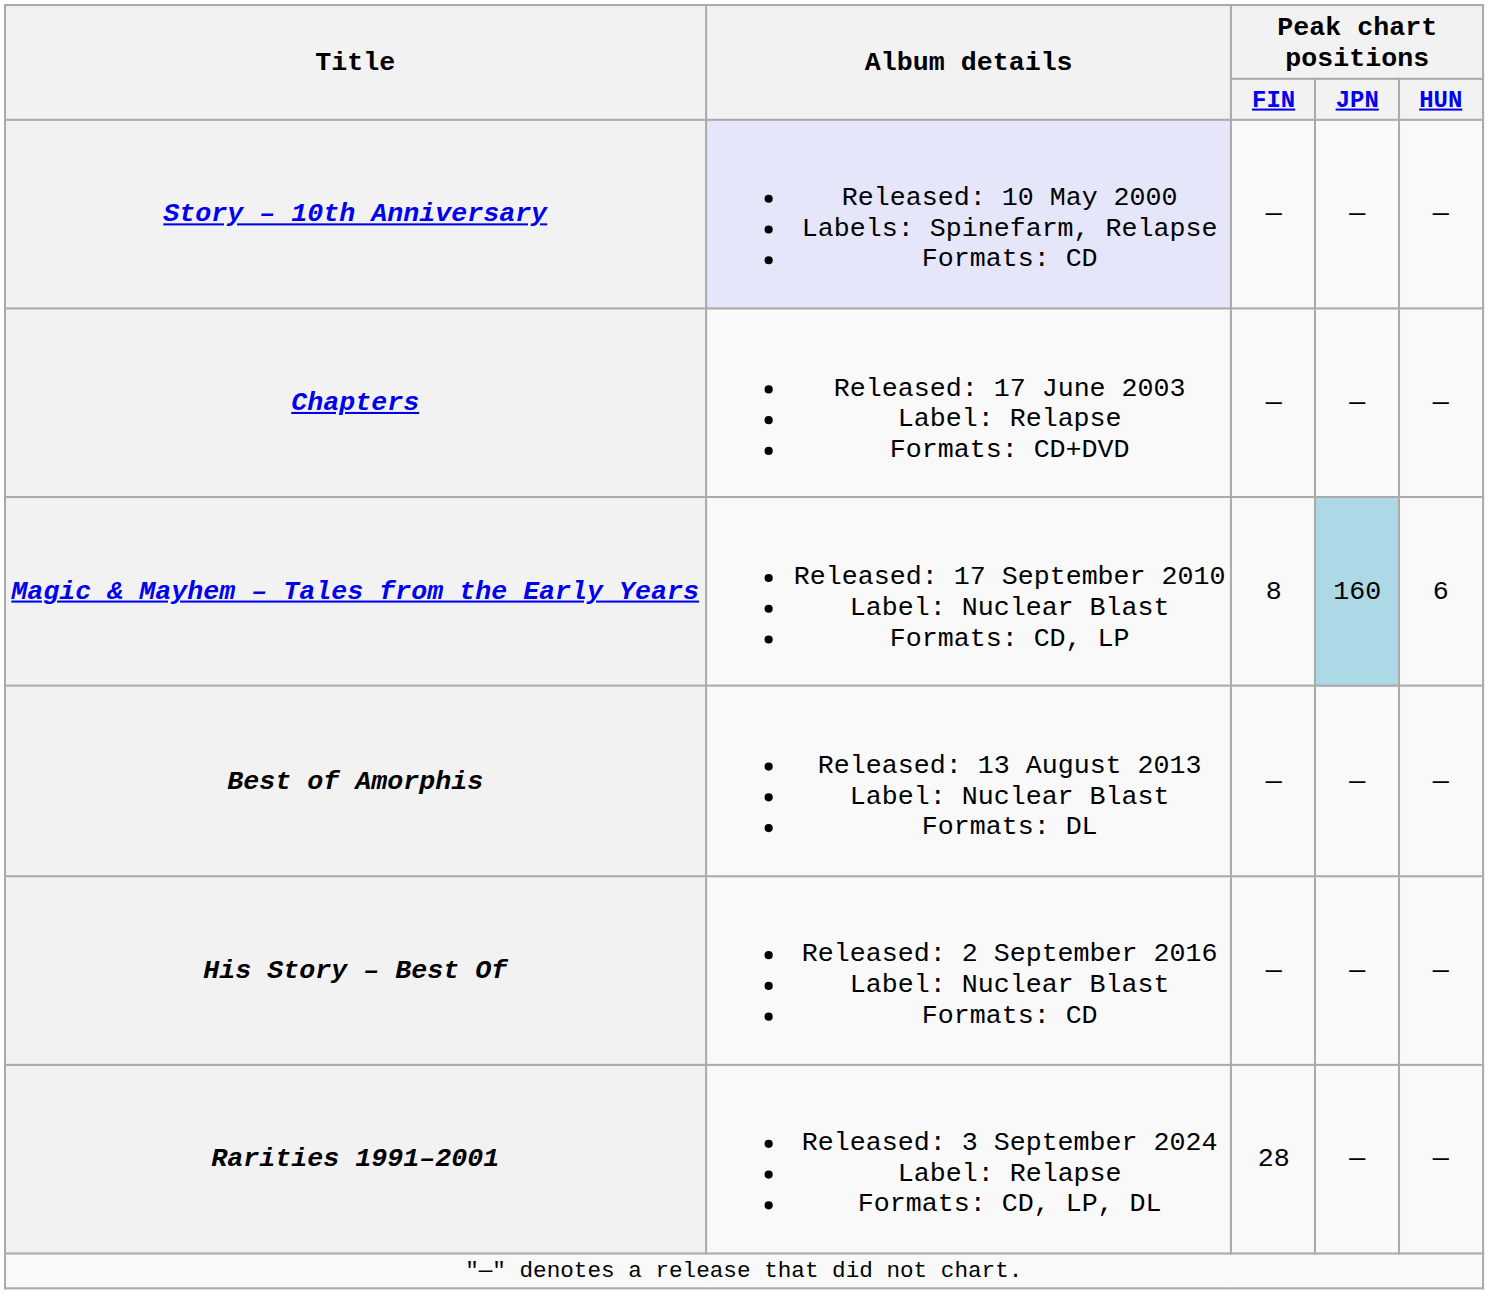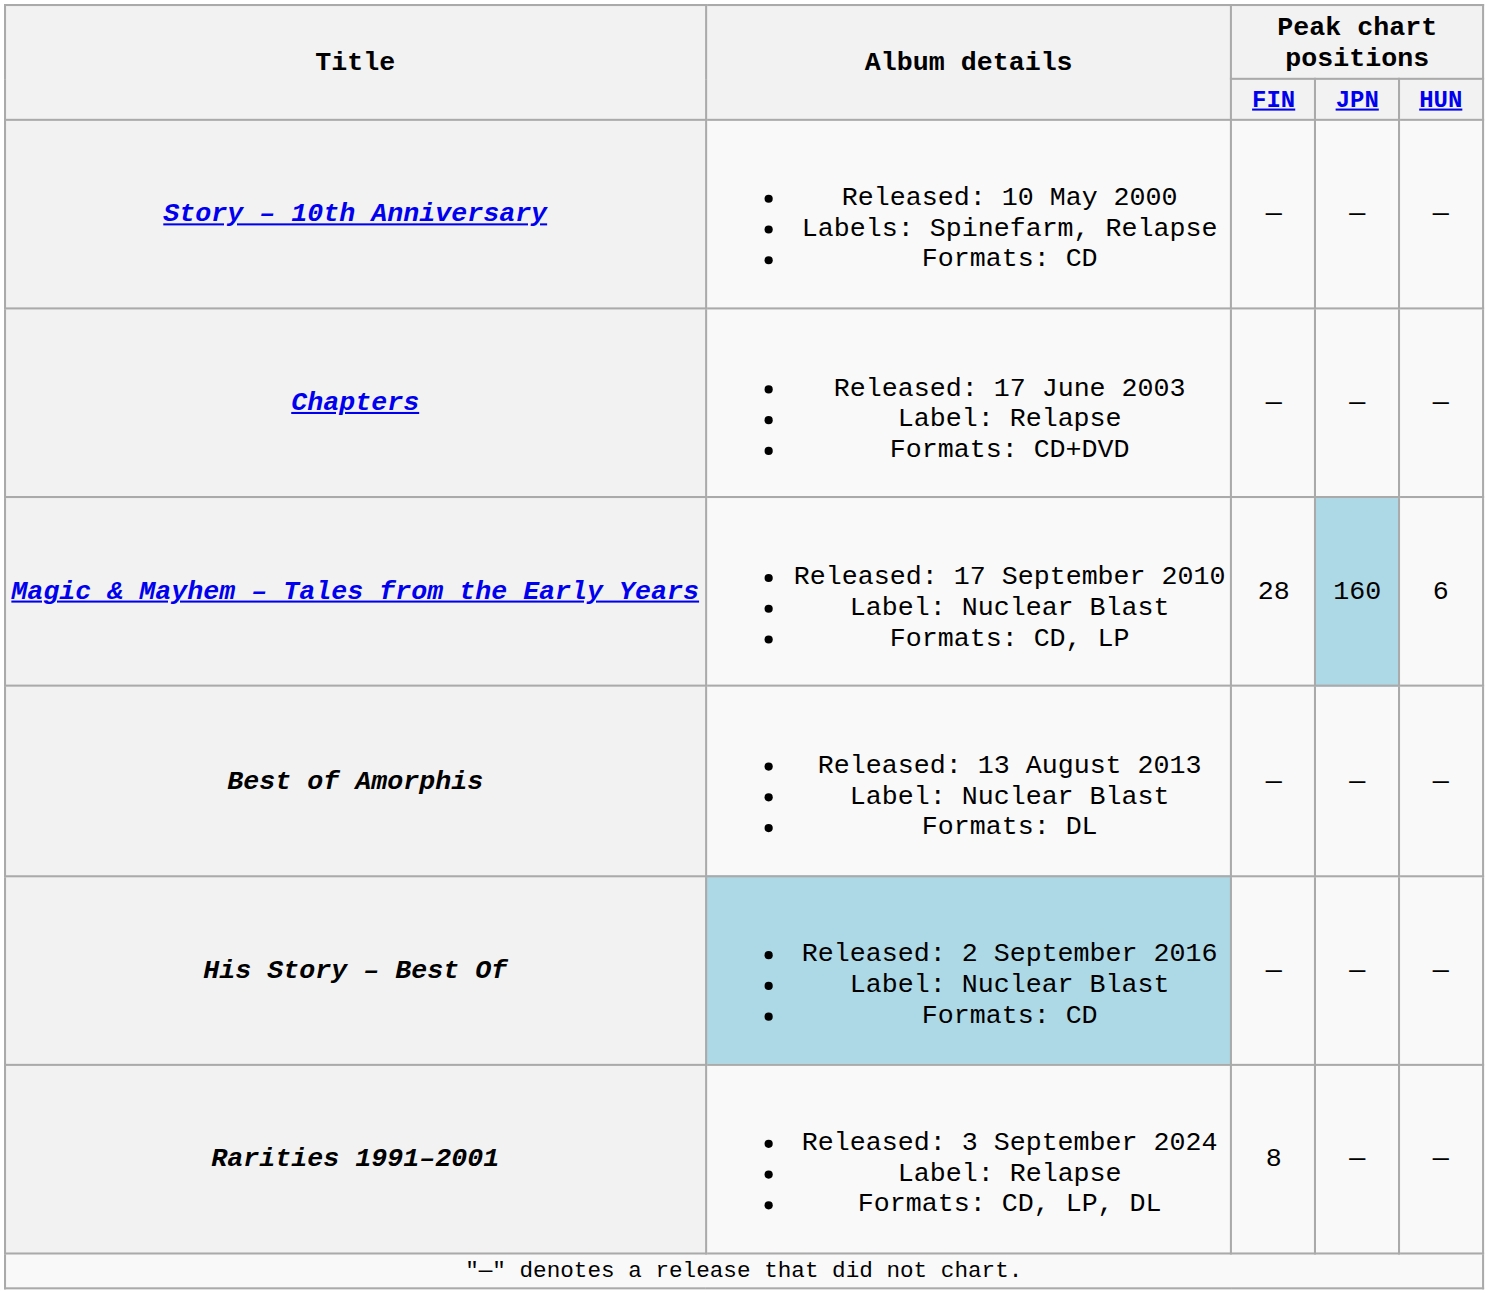 <table class="wikitable plainrowheaders" style="text-align:center;">
 <tr>
 <th scope="col" rowspan="2">Title</th>
 <th scope="col" rowspan="2">Album details</th>
 <th scope="col" colspan="3">Peak chart positions</th>
 </tr>
 <tr>
 <th scope="col" style="width:3em;font-size:90%;"><a href='#'>FIN</a><br></th>
 <th scope="col" style="width:3em;font-size:90%;"><a href='#'>JPN</a><br></th>
 <th scope="col" style="width:3em;font-size:90%;"><a href='#'>HUN</a><br></th>
 </tr>
 <tr>
 <th scope="row"><em><a href='#'>Story – 10th Anniversary</a></em></th>
-<td style="background: lavender;"><br><ul><li>Released: 10 May 2000</li><li>Labels: Spinefarm, Relapse</li><li>Formats: CD</li></ul></td>
+<td><br><ul><li>Released: 10 May 2000</li><li>Labels: Spinefarm, Relapse</li><li>Formats: CD</li></ul></td>
 <td style="text-align:center;">—</td>
 <td style="text-align:center;">—</td>
 <td style="text-align:center;">—</td>
 </tr>
 <tr>
 <th scope="row"><em><a href='#'>Chapters</a></em></th>
 <td><br><ul><li>Released: 17 June 2003</li><li>Label: Relapse</li><li>Formats: CD+DVD</li></ul></td>
 <td style="text-align:center;">—</td>
 <td style="text-align:center;">—</td>
 <td style="text-align:center;">—</td>
 </tr>
 <tr>
 <th scope="row"><em><a href='#'>Magic & Mayhem – Tales from the Early Years</a></em></th>
 <td><br><ul><li>Released: 17 September 2010</li><li>Label: Nuclear Blast</li><li>Formats: CD, LP</li></ul></td>
-<td style="text-align:center;">8</td>
+<td style="text-align:center;">28<br></td>
 <td style="background: lightblue; text-align:center;">160</td>
 <td style="text-align:center;">6</td>
 </tr>
 <tr>
 <th scope="row"><em>Best of Amorphis</em></th>
 <td><br><ul><li>Released: 13 August 2013</li><li>Label: Nuclear Blast</li><li>Formats: DL</li></ul></td>
 <td style="text-align:center;">—</td>
 <td style="text-align:center;">—</td>
 <td style="text-align:center;">—</td>
 </tr>
 <tr>
 <th scope="row"><em>His Story – Best Of</em></th>
-<td><br><ul><li>Released: 2 September 2016</li><li>Label: Nuclear Blast</li><li>Formats: CD</li></ul></td>
+<td style="background: lightblue;"><br><ul><li>Released: 2 September 2016</li><li>Label: Nuclear Blast</li><li>Formats: CD</li></ul></td>
 <td style="text-align:center;">—</td>
 <td style="text-align:center;">—</td>
 <td style="text-align:center;">—</td>
 </tr>
 <tr>
 <th scope="row"><em>Rarities 1991–2001</em></th>
 <td><br><ul><li>Released: 3 September 2024</li><li>Label: Relapse</li><li>Formats: CD, LP, DL</li></ul></td>
-<td style="text-align:center;">28<br></td>
+<td style="text-align:center;">8</td>
 <td style="text-align:center;">—</td>
 <td style="text-align:center;">—</td>
 </tr>
 <tr>
 <td colspan="20" style="text-align:center; font-size:85%">"—" denotes a release that did not chart.</td>
 </tr>
 </table>
